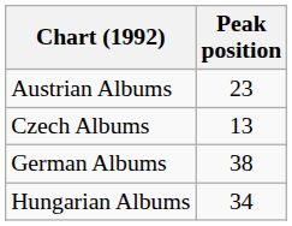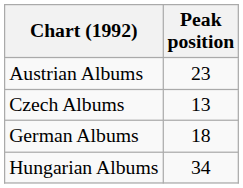 <table class="wikitable">
 <tr>
 <th>Chart (1992)</th>
 <th>Peak<br>position</th>
 </tr>
 <tr>
 <td>Austrian Albums</td>
 <td align="center">23</td>
 </tr>
 <tr>
 <td>Czech Albums</td>
 <td align="center">13</td>
 </tr>
 <tr>
 <td>German Albums</td>
-<td align="center">38</td>
+<td align="center">18</td>
 </tr>
 <tr>
 <td>Hungarian Albums</td>
 <td align="center">34</td>
 </tr>
 </table>
